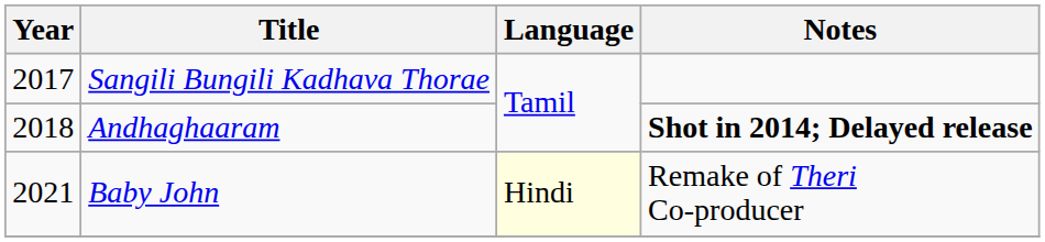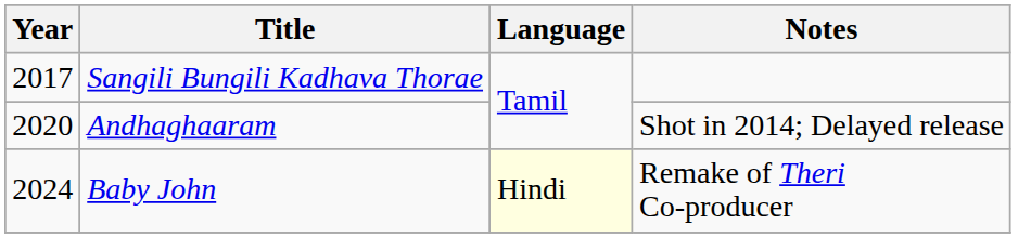 <table class="wikitable">
 <tr>
 <th scope="col">Year</th>
 <th scope="col">Title</th>
 <th scope="col">Language</th>
 <th scope="col">Notes</th>
 </tr>
 <tr>
 <td>2017</td>
 <td><em><a href='#'>Sangili Bungili Kadhava Thorae</a></em></td>
 <td rowspan="2"><a href='#'>Tamil</a></td>
 <td></td>
 </tr>
 <tr>
-<td>2018</td>
+<td>2020</td>
 <td><em><a href='#'>Andhaghaaram</a></em></td>
-<td><strong>Shot in 2014; Delayed release</strong></td>
+<td>Shot in 2014; Delayed release</td>
 </tr>
 <tr>
-<td>2021</td>
+<td>2024</td>
 <td><em><a href='#'>Baby John</a></em></td>
 <td style="background: lightyellow;">Hindi</td>
 <td>Remake of <em><a href='#'>Theri</a></em><br>Co-producer</td>
 </tr>
 <tr>
 </tr>
 </table>
